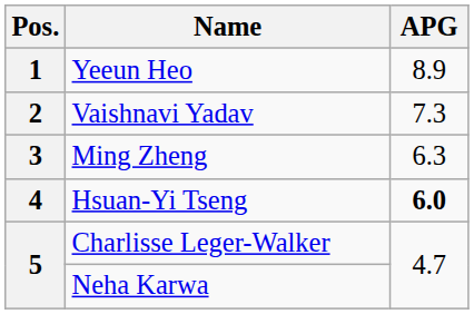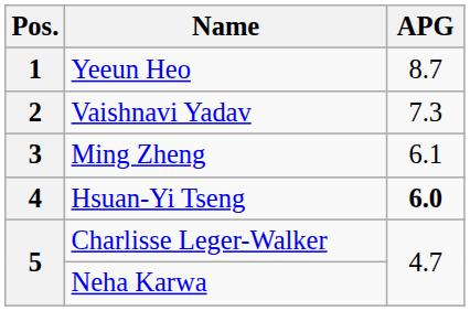 <table class=wikitable style="text-align:center;">
 <tr>
 <th width="13%">Pos.</th>
 <th width="70%">Name</th>
 <th width="17%">APG</th>
 </tr>
 <tr>
 <th>1</th>
 <td align=left> <a href='#'>Yeeun Heo</a></td>
-<td>8.9</td>
+<td>8.7</td>
 </tr>
 <tr>
 <th>2</th>
 <td align=left> <a href='#'>Vaishnavi Yadav</a></td>
 <td>7.3</td>
 </tr>
 <tr>
 <th>3</th>
 <td align=left> <a href='#'>Ming Zheng</a></td>
-<td>6.3</td>
+<td>6.1</td>
 </tr>
 <tr>
 <th>4</th>
 <td align=left> <a href='#'>Hsuan-Yi Tseng</a></td>
 <td><strong>6.0</strong></td>
 </tr>
 <tr>
 <th rowspan=2>5</th>
 <td align=left> <a href='#'>Charlisse Leger-Walker</a></td>
 <td rowspan=2>4.7</td>
 </tr>
 <tr>
 <td align=left> <a href='#'>Neha Karwa</a></td>
 </tr>
 </table>
